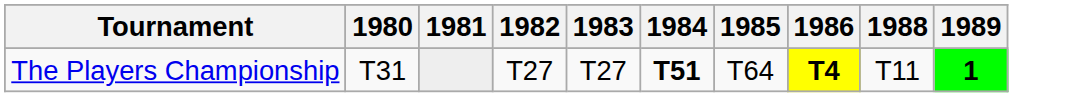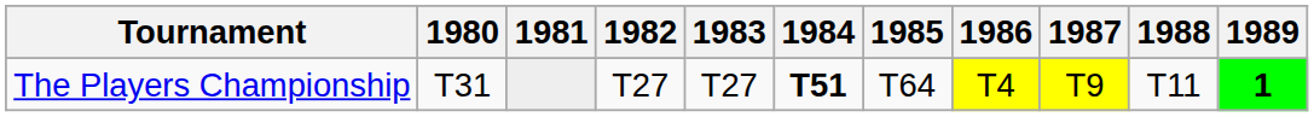 <table class="wikitable" style="font-size:95%;text-align:center;">
 <tr>
 <th>Tournament</th>
 <th>1980</th>
 <th>1981</th>
 <th>1982</th>
 <th>1983</th>
 <th>1984</th>
 <th>1985</th>
 <th>1986</th>
+<th>1987</th>
 <th>1988</th>
 <th>1989</th>
 </tr>
 <tr>
 <td align=left><a href='#'>The Players Championship</a></td>
 <td>T31</td>
 <td style="background:#eeeeee;"></td>
 <td>T27</td>
 <td>T27</td>
 <td><strong>T51</strong></td>
 <td>T64</td>
-<td style="background:yellow;"><strong>T4</strong></td>
+<td style="background:yellow;">T4</td>
+<td style="background:yellow;">T9</td>
 <td>T11</td>
 <td style="background:lime;"><strong>1</strong></td>
 </tr>
 </table>
